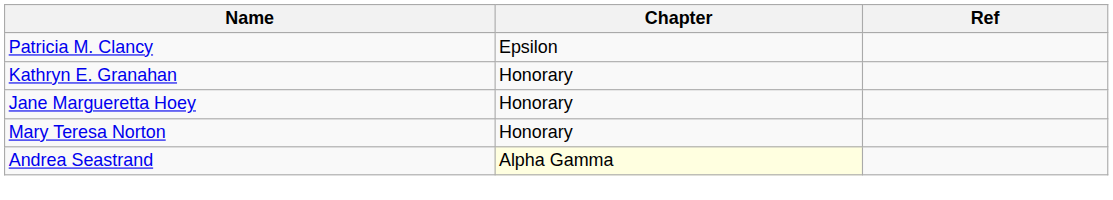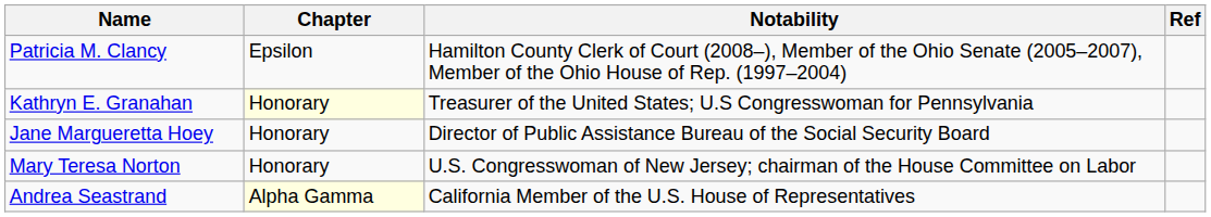 <table class="wikitable sortable" style="width:78%;">
 <tr valign="top">
 <th style="width:20%;">Name</th>
 <th style="width:15%;">Chapter</th>
+<th style="width:62%;" class="unsortable">Notability</th>
 <th style="width:10%;" class="unsortable">Ref</th>
 </tr>
 <tr valign="top">
 <td><a href='#'>Patricia M. Clancy</a></td>
 <td>Epsilon</td>
+<td>Hamilton County Clerk of Court (2008–), Member of the Ohio Senate (2005–2007), Member of the Ohio House of Rep. (1997–2004)</td>
 <td></td>
 </tr>
 <tr>
 <td><a href='#'>Kathryn E. Granahan</a></td>
-<td>Honorary</td>
+<td style="background: lightyellow;">Honorary</td>
+<td>Treasurer of the United States; U.S Congresswoman for Pennsylvania</td>
 <td></td>
 </tr>
 <tr>
 <td><a href='#'>Jane Margueretta Hoey</a></td>
 <td>Honorary</td>
+<td>Director of Public Assistance Bureau of the Social Security Board</td>
 <td></td>
 </tr>
 <tr>
 <td><a href='#'>Mary Teresa Norton</a></td>
 <td>Honorary</td>
+<td>U.S. Congresswoman of New Jersey; chairman of the House Committee on Labor</td>
 <td></td>
 </tr>
 <tr>
 <td><a href='#'>Andrea Seastrand</a></td>
 <td style="background: lightyellow;">Alpha Gamma</td>
+<td>California Member of the U.S. House of Representatives</td>
 <td></td>
 </tr>
 </table>
